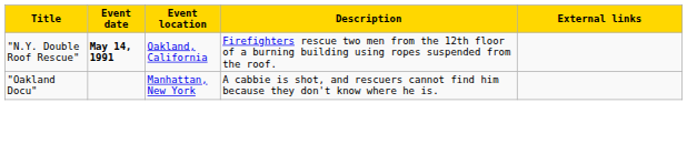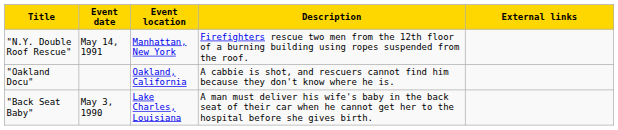 <table class="wikitable" style="width: 100%;">
 <tr>
 <th style="background: #FFD700; color: #000000; width: 10%;">Title</th>
 <th style="background: #FFD700; color: #000000; width: 7%;">Event date</th>
 <th style="background: #FFD700; color: #000000; width: 7%;">Event location</th>
 <th style="background: #FFD700; color: #000000; width: 36%;">Description</th>
 <th style="background: #FFD700; color: #000000; width: 20%;">External links</th>
 </tr>
 <tr>
 <td>"N.Y. Double Roof Rescue"</td>
-<td><strong>May 14, 1991</strong></td>
-<td><a href='#'>Oakland, California</a></td>
+<td>May 14, 1991</td>
+<td><a href='#'>Manhattan, New York</a></td>
 <td><a href='#'>Firefighters</a> rescue two men from the 12th floor of a burning building using ropes suspended from the roof.</td>
 <td></td>
 </tr>
 <tr>
 <td>"Oakland Docu"</td>
 <td></td>
-<td><a href='#'>Manhattan, New York</a></td>
+<td><a href='#'>Oakland, California</a></td>
 <td>A cabbie is shot, and rescuers cannot find him because they don't know where he is.</td>
 <td></td>
 </tr>
+<tr>
+<td>"Back Seat Baby"</td>
+<td>May 3, 1990</td>
+<td><a href='#'>Lake Charles, Louisiana</a></td>
+<td>A man must deliver his wife's baby in the back seat of their car when he cannot get her to the hospital before she gives birth.</td>
+<td></td>
+</tr>
 </table>
